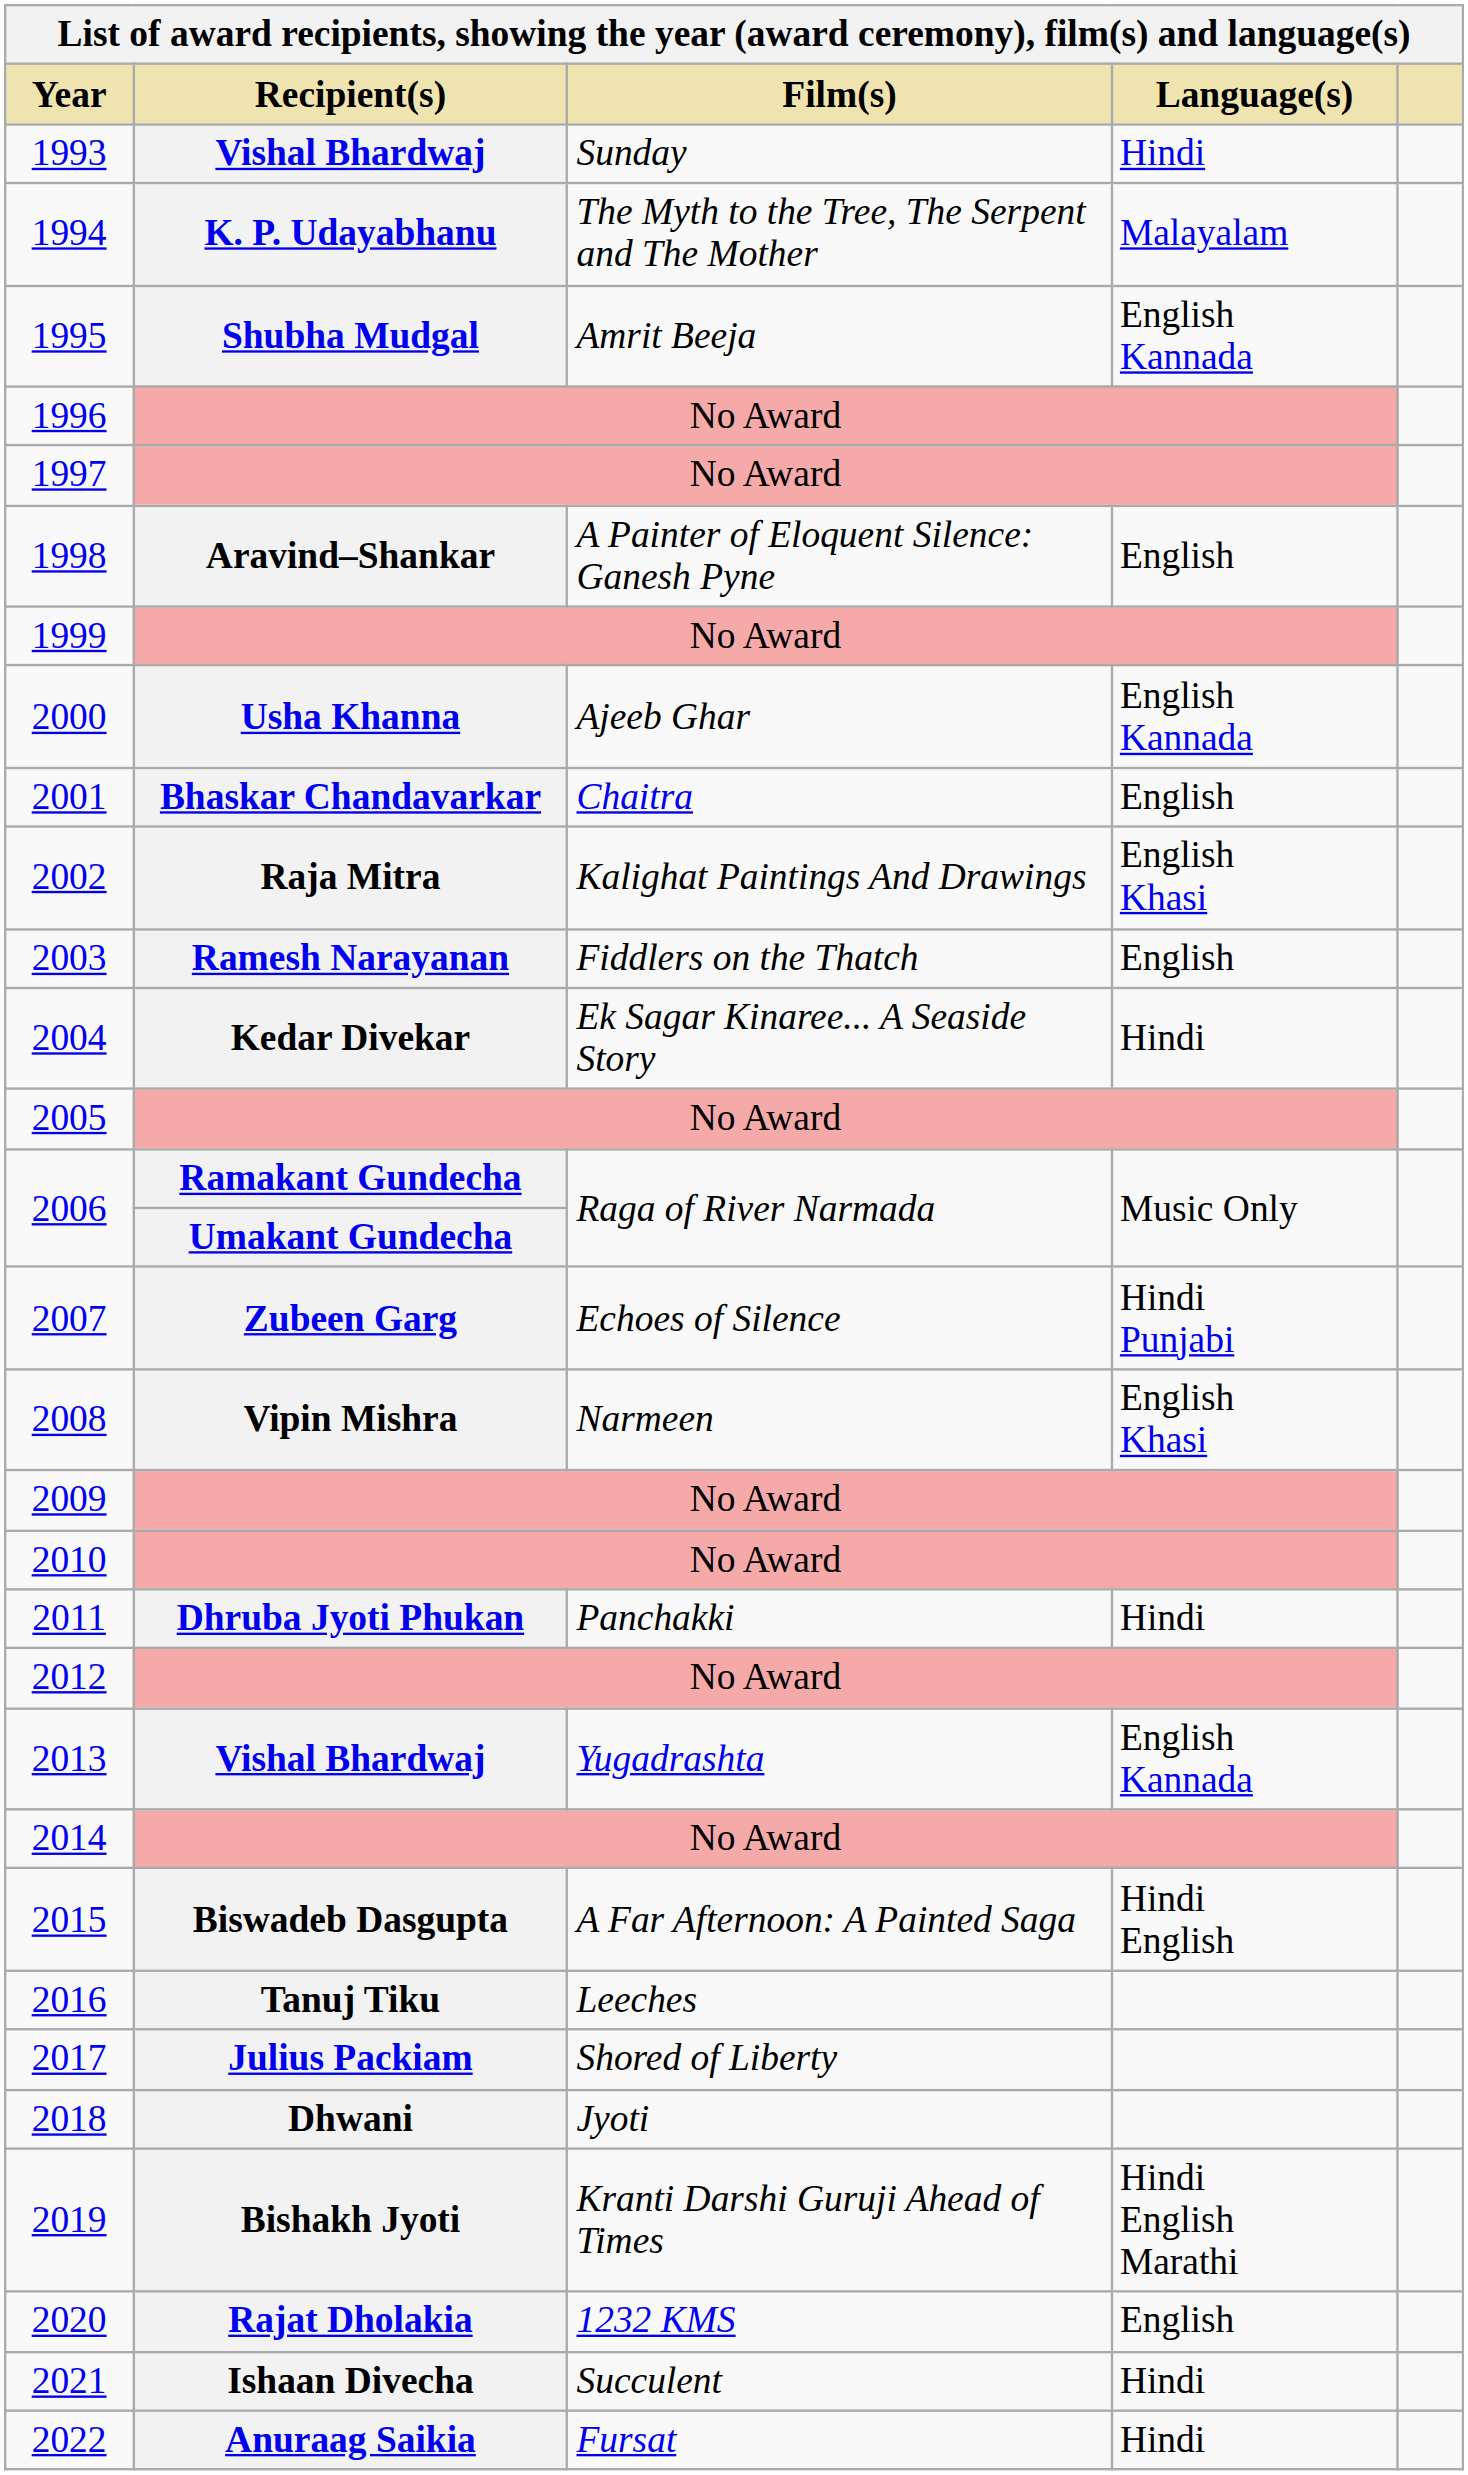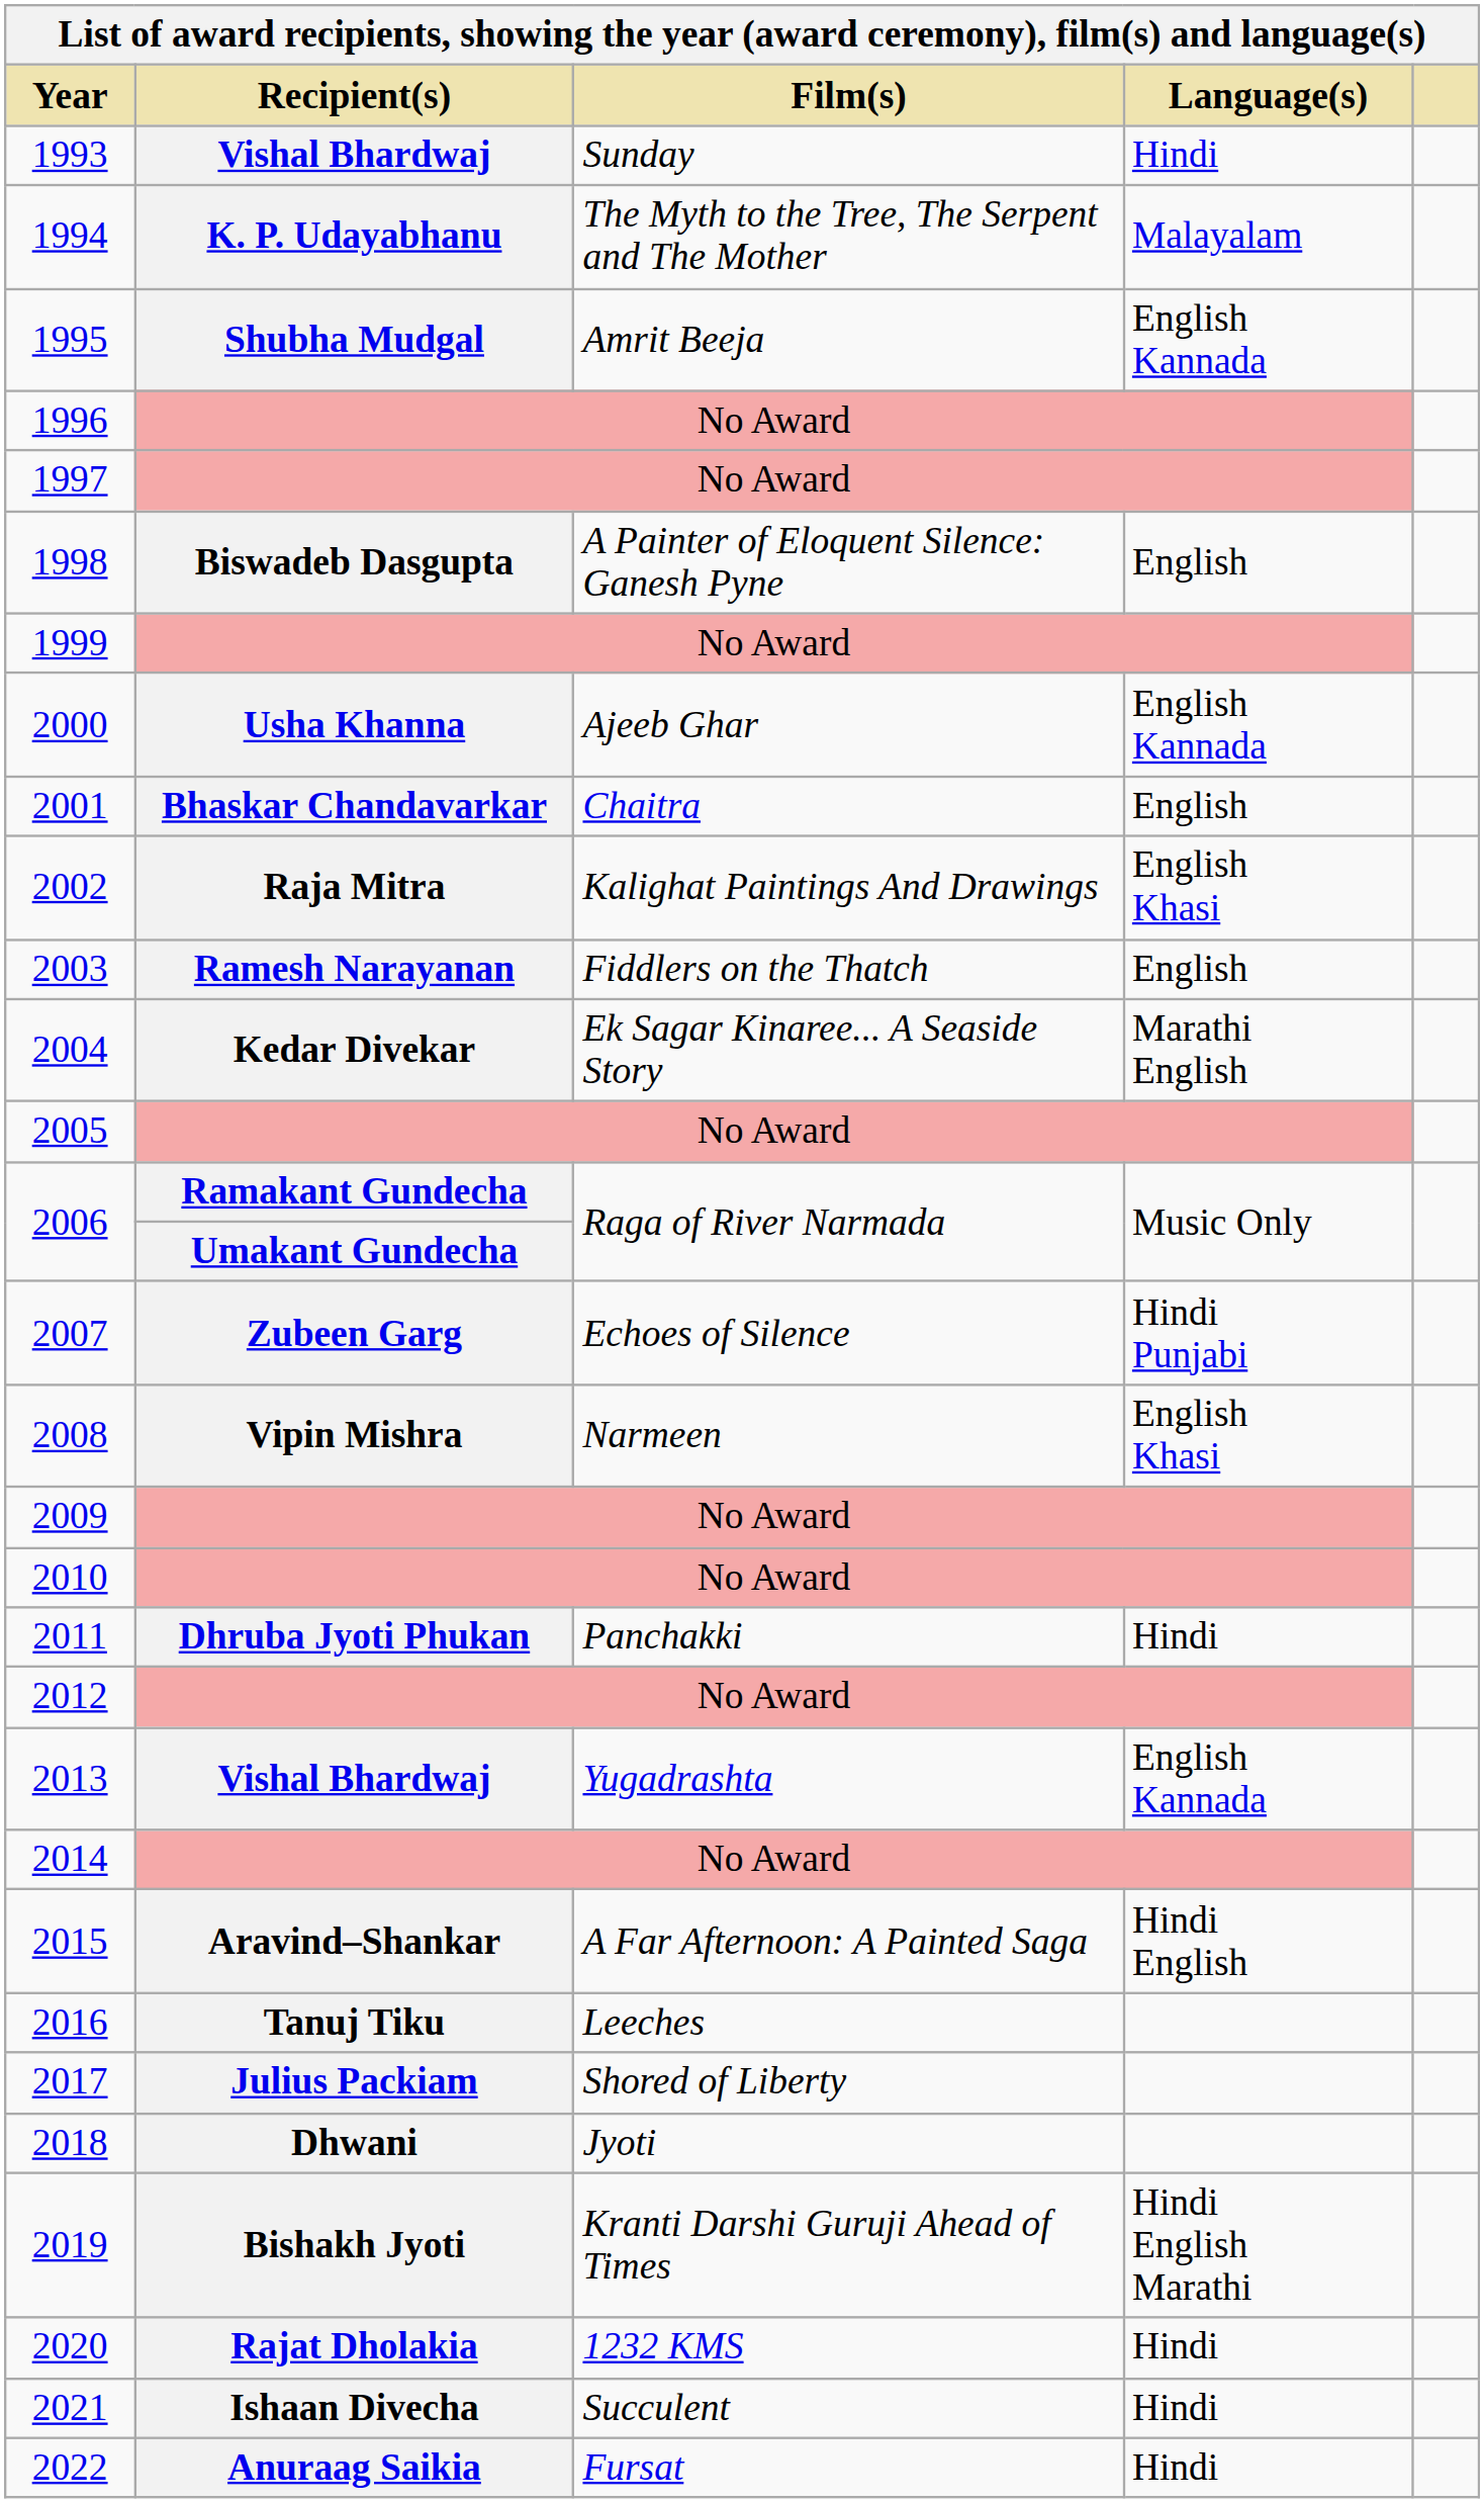 <table class="wikitable sortable plainrowheaders" style="width:100%">
 <tr>
 <th colspan="5">List of award recipients, showing the year (award ceremony), film(s) and language(s)</th>
 </tr>
 <tr>
 <th scope="col" style="background-color:#EFE4B0;width:5%;">Year</th>
 <th scope="col" style="background-color:#EFE4B0;width:20%;">Recipient(s)</th>
 <th scope="col" style="background-color:#EFE4B0;width:25%;">Film(s)</th>
 <th scope="col" style="background-color:#EFE4B0;width:10%;">Language(s)</th>
 <th scope="col" style="background-color:#EFE4B0;width:3%;" class="unsortable"></th>
 </tr>
 <tr>
 <td style="text-align:center;"><a href='#'>1993<br></a></td>
 <th scope="row"><a href='#'>Vishal Bhardwaj</a></th>
 <td><em>Sunday</em></td>
 <td><a href='#'>Hindi</a></td>
 <td align="center"></td>
 </tr>
 <tr>
 <td style="text-align:center;"><a href='#'>1994<br></a></td>
 <th scope="row"><a href='#'>K. P. Udayabhanu</a></th>
 <td><em>The Myth to the Tree, The Serpent and The Mother</em></td>
 <td><a href='#'>Malayalam</a></td>
 <td align="center"></td>
 </tr>
 <tr>
 <td style="text-align:center;"><a href='#'>1995<br></a></td>
 <th scope="row"><a href='#'>Shubha Mudgal</a></th>
 <td><em>Amrit Beeja</em></td>
 <td>English<br><a href='#'>Kannada</a></td>
 <td align="center"></td>
 </tr>
 <tr>
 <td style="text-align:center;"><a href='#'>1996<br></a></td>
 <td colspan="3" bgcolor="#F5A9A9" align="center">No Award</td>
 <td align="center"></td>
 </tr>
 <tr>
 <td style="text-align:center;"><a href='#'>1997<br></a></td>
 <td colspan="3" bgcolor="#F5A9A9" align="center">No Award</td>
 <td align="center"></td>
 </tr>
 <tr>
 <td style="text-align:center;"><a href='#'>1998<br></a></td>
-<th scope="row">Aravind–Shankar</th>
+<th scope="row">Biswadeb Dasgupta</th>
 <td><em>A Painter of Eloquent Silence: Ganesh Pyne</em></td>
 <td>English</td>
 <td align="center"></td>
 </tr>
 <tr>
 <td style="text-align:center;"><a href='#'>1999<br></a></td>
 <td colspan="3" bgcolor="#F5A9A9" align="center">No Award</td>
 <td align="center"></td>
 </tr>
 <tr>
 <td style="text-align:center;"><a href='#'>2000<br></a></td>
 <th scope="row"><a href='#'>Usha Khanna</a></th>
 <td><em>Ajeeb Ghar</em></td>
 <td>English<br><a href='#'>Kannada</a></td>
 <td align="center"></td>
 </tr>
 <tr>
 <td style="text-align:center;"><a href='#'>2001<br></a></td>
 <th scope="row"><a href='#'>Bhaskar Chandavarkar</a></th>
 <td><em><a href='#'>Chaitra</a></em></td>
 <td>English</td>
 <td align="center"></td>
 </tr>
 <tr>
 <td style="text-align:center;"><a href='#'>2002<br></a></td>
 <th scope="row">Raja Mitra</th>
 <td><em>Kalighat Paintings And Drawings</em></td>
 <td>English<br><a href='#'>Khasi</a></td>
 <td align="center"></td>
 </tr>
 <tr>
 <td style="text-align:center;"><a href='#'>2003<br></a></td>
 <th scope="row"><a href='#'>Ramesh Narayanan</a></th>
 <td><em>Fiddlers on the Thatch</em></td>
 <td>English</td>
 <td align="center"></td>
 </tr>
 <tr>
 <td style="text-align:center;"><a href='#'>2004<br></a></td>
 <th scope="row">Kedar Divekar</th>
 <td><em>Ek Sagar Kinaree... A Seaside Story</em></td>
-<td>Hindi</td>
+<td>Marathi<br>English</td>
 <td align="center"></td>
 </tr>
 <tr>
 <td style="text-align:center;"><a href='#'>2005<br></a></td>
 <td colspan="3" bgcolor="#F5A9A9" align="center">No Award</td>
 <td align="center"></td>
 </tr>
 <tr>
 <td style="text-align:center;" rowspan="2"><a href='#'>2006<br></a></td>
 <th scope="row"><a href='#'>Ramakant Gundecha</a></th>
 <td rowspan="2"><em>Raga of River Narmada</em></td>
 <td rowspan="2">Music Only</td>
 <td align="center"  rowspan="2"></td>
 </tr>
 <tr>
 <th scope="row"><a href='#'>Umakant Gundecha</a></th>
 </tr>
 <tr>
 <td style="text-align:center;"><a href='#'>2007<br></a></td>
 <th scope="row"><a href='#'>Zubeen Garg</a></th>
 <td><em>Echoes of Silence</em></td>
 <td>Hindi<br><a href='#'>Punjabi</a></td>
 <td align="center"></td>
 </tr>
 <tr>
 <td style="text-align:center;"><a href='#'>2008<br></a></td>
 <th scope="row">Vipin Mishra</th>
 <td><em>Narmeen</em></td>
 <td>English<br><a href='#'>Khasi</a></td>
 <td align="center"></td>
 </tr>
 <tr>
 <td style="text-align:center;"><a href='#'>2009<br></a></td>
 <td colspan="3" bgcolor="#F5A9A9" align="center">No Award</td>
 <td align="center"></td>
 </tr>
 <tr>
 <td style="text-align:center;"><a href='#'>2010<br></a></td>
 <td colspan="3" bgcolor="#F5A9A9" align="center">No Award</td>
 <td align="center"></td>
 </tr>
 <tr>
 <td style="text-align:center;"><a href='#'>2011<br></a></td>
 <th scope="row"><a href='#'>Dhruba Jyoti Phukan</a></th>
 <td><em>Panchakki</em></td>
 <td>Hindi</td>
 <td align="center"></td>
 </tr>
 <tr>
 <td style="text-align:center;"><a href='#'>2012<br></a></td>
 <td colspan="3" bgcolor="#F5A9A9" align="center">No Award</td>
 <td align="center"></td>
 </tr>
 <tr>
 <td style="text-align:center;"><a href='#'>2013<br></a></td>
 <th scope="row"><a href='#'>Vishal Bhardwaj</a></th>
 <td><em><a href='#'>Yugadrashta</a></em></td>
 <td>English<br><a href='#'>Kannada</a></td>
 <td align="center"></td>
 </tr>
 <tr>
 <td style="text-align:center;"><a href='#'>2014<br></a></td>
 <td colspan="3" bgcolor="#F5A9A9" align="center">No Award</td>
 <td align="center"></td>
 </tr>
 <tr>
 <td style="text-align:center;"><a href='#'>2015<br></a></td>
-<th scope="row">Biswadeb Dasgupta</th>
+<th scope="row">Aravind–Shankar</th>
 <td><em>A Far Afternoon: A Painted Saga</em></td>
 <td>Hindi<br>English</td>
 <td align="center"></td>
 </tr>
 <tr>
 <td align="center"><a href='#'>2016<br></a></td>
 <th scope="row">Tanuj Tiku</th>
 <td><em>Leeches</em></td>
 <td></td>
 <td align="center"></td>
 </tr>
 <tr>
 <td align="center"><a href='#'>2017<br></a></td>
 <th scope="row"><a href='#'>Julius Packiam</a></th>
 <td><em>Shored of Liberty</em></td>
 <td></td>
 <td align="center"></td>
 </tr>
 <tr>
 <td align="center"><a href='#'>2018<br></a></td>
 <th scope="row">Dhwani</th>
 <td><em>Jyoti</em></td>
 <td></td>
 <td align="center"></td>
 </tr>
 <tr>
 <td align="center"><a href='#'>2019<br></a></td>
 <th scope="row">Bishakh Jyoti</th>
 <td><em>Kranti Darshi Guruji  Ahead of Times</em></td>
 <td> Hindi<br> English<br> Marathi</td>
 <td align="center"></td>
 </tr>
 <tr>
 <td align="center"><a href='#'>2020<br></a></td>
 <th scope="row"><a href='#'>Rajat Dholakia</a></th>
 <td><a href='#'><em>1232 KMS</em></a></td>
-<td>English</td>
+<td>Hindi</td>
 <td align="center"></td>
 </tr>
 <tr>
 <td align="center"><a href='#'>2021<br></a></td>
 <th scope="row">Ishaan Divecha</th>
 <td scope="row"><em>Succulent</em></td>
 <td>Hindi</td>
 <td align="center"></td>
 </tr>
 <tr>
 <td align="center"><a href='#'>2022<br></a></td>
 <th scope="row"><a href='#'>Anuraag Saikia</a></th>
 <td><em><a href='#'>Fursat</a></em></td>
 <td>Hindi</td>
 <td align="center"></td>
 </tr>
 </table>
